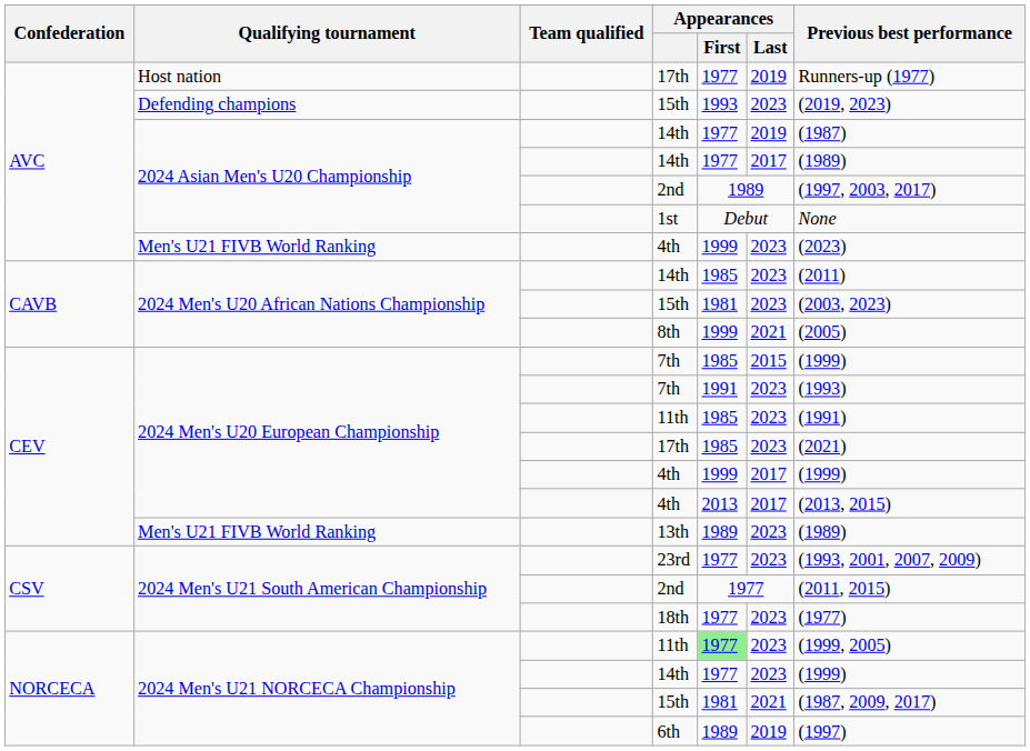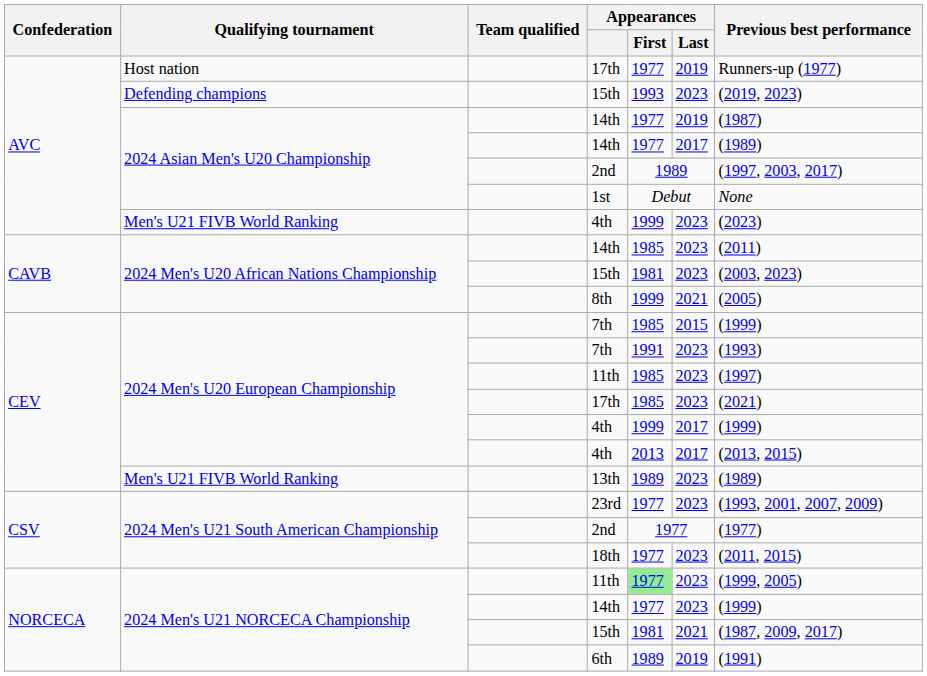 <table class="wikitable" width=910>
 <tr>
 <th rowspan=2>Confederation</th>
 <th rowspan=2>Qualifying tournament</th>
 <th rowspan=2>Team qualified</th>
 <th colspan=3 data-sort-type="number">Appearances</th>
 <th rowspan=2>Previous best performance</th>
 </tr>
 <tr>
 <th></th>
 <th>First</th>
 <th>Last</th>
 </tr>
 <tr>
 <td rowspan=7><a href='#'>AVC</a><br></td>
 <td>Host nation</td>
 <td></td>
 <td>17th</td>
 <td><a href='#'>1977</a></td>
 <td><a href='#'>2019</a></td>
 <td>Runners-up (<a href='#'>1977</a>)</td>
 </tr>
 <tr>
 <td><a href='#'>Defending champions</a></td>
 <td></td>
 <td>15th</td>
 <td><a href='#'>1993</a></td>
 <td><a href='#'>2023</a></td>
 <td> (<a href='#'>2019</a>, <a href='#'>2023</a>)</td>
 </tr>
 <tr>
 <td rowspan=4><a href='#'>2024 Asian Men's U20 Championship</a><br></td>
 <td></td>
 <td>14th</td>
 <td><a href='#'>1977</a></td>
 <td><a href='#'>2019</a></td>
 <td> (<a href='#'>1987</a>)</td>
 </tr>
 <tr>
 <td></td>
 <td>14th</td>
 <td><a href='#'>1977</a></td>
 <td><a href='#'>2017</a></td>
 <td> (<a href='#'>1989</a>)</td>
 </tr>
 <tr>
 <td></td>
 <td>2nd</td>
 <td align="center" colspan=2><a href='#'>1989</a></td>
 <td> (<a href='#'>1997</a>, <a href='#'>2003</a>, <a href='#'>2017</a>)</td>
 </tr>
 <tr>
 <td></td>
 <td>1st</td>
 <td colspan=2 align=center><em>Debut</em></td>
 <td><em>None</em></td>
 </tr>
 <tr>
 <td><a href='#'>Men's U21 FIVB World Ranking</a></td>
 <td></td>
 <td>4th</td>
 <td><a href='#'>1999</a></td>
 <td><a href='#'>2023</a></td>
 <td> (<a href='#'>2023</a>)</td>
 </tr>
 <tr>
 <td rowspan=3><a href='#'>CAVB</a><br></td>
 <td rowspan=3><a href='#'>2024 Men's U20 African Nations Championship</a><br></td>
 <td></td>
 <td>14th</td>
 <td><a href='#'>1985</a></td>
 <td><a href='#'>2023</a></td>
 <td> (<a href='#'>2011</a>)</td>
 </tr>
 <tr>
 <td></td>
 <td>15th</td>
 <td><a href='#'>1981</a></td>
 <td><a href='#'>2023</a></td>
 <td> (<a href='#'>2003</a>, <a href='#'>2023</a>)</td>
 </tr>
 <tr>
 <td></td>
 <td>8th</td>
 <td><a href='#'>1999</a></td>
 <td><a href='#'>2021</a></td>
 <td> (<a href='#'>2005</a>)</td>
 </tr>
 <tr>
 <td rowspan=7><a href='#'>CEV</a><br></td>
 <td rowspan=6><a href='#'>2024 Men's U20 European Championship</a><br></td>
 <td></td>
 <td>7th</td>
 <td><a href='#'>1985</a></td>
 <td><a href='#'>2015</a></td>
 <td> (<a href='#'>1999</a>)</td>
 </tr>
 <tr>
 <td></td>
 <td>7th</td>
 <td><a href='#'>1991</a></td>
 <td><a href='#'>2023</a></td>
 <td> (<a href='#'>1993</a>)</td>
 </tr>
 <tr>
 <td></td>
 <td>11th</td>
 <td><a href='#'>1985</a></td>
 <td><a href='#'>2023</a></td>
-<td> (<a href='#'>1991</a>)</td>
+<td> (<a href='#'>1997</a>)</td>
 </tr>
 <tr>
 <td></td>
 <td>17th</td>
 <td><a href='#'>1985</a></td>
 <td><a href='#'>2023</a></td>
 <td> (<a href='#'>2021</a>)</td>
 </tr>
 <tr>
 <td></td>
 <td>4th</td>
 <td><a href='#'>1999</a></td>
 <td><a href='#'>2017</a></td>
 <td> (<a href='#'>1999</a>)</td>
 </tr>
 <tr>
 <td></td>
 <td>4th</td>
 <td><a href='#'>2013</a></td>
 <td><a href='#'>2017</a></td>
 <td> (<a href='#'>2013</a>, <a href='#'>2015</a>)</td>
 </tr>
 <tr>
 <td><a href='#'>Men's U21 FIVB World Ranking</a></td>
 <td></td>
 <td>13th</td>
 <td><a href='#'>1989</a></td>
 <td><a href='#'>2023</a></td>
 <td> (<a href='#'>1989</a>)</td>
 </tr>
 <tr>
 <td rowspan=3><a href='#'>CSV</a><br></td>
 <td rowspan=3><a href='#'>2024 Men's U21 South American Championship</a><br></td>
 <td></td>
 <td>23rd</td>
 <td><a href='#'>1977</a></td>
 <td><a href='#'>2023</a></td>
 <td> (<a href='#'>1993</a>, <a href='#'>2001</a>, <a href='#'>2007</a>, <a href='#'>2009</a>)</td>
 </tr>
 <tr>
 <td></td>
 <td>2nd</td>
 <td colspan=2 align=center><a href='#'>1977</a></td>
-<td> (<a href='#'>2011</a>, <a href='#'>2015</a>)</td>
+<td> (<a href='#'>1977</a>)</td>
 </tr>
 <tr>
 <td></td>
 <td>18th</td>
 <td><a href='#'>1977</a></td>
 <td><a href='#'>2023</a></td>
-<td> (<a href='#'>1977</a>)</td>
+<td> (<a href='#'>2011</a>, <a href='#'>2015</a>)</td>
 </tr>
 <tr>
 <td rowspan=4><a href='#'>NORCECA</a><br></td>
 <td rowspan=4><a href='#'>2024 Men's U21 NORCECA Championship</a><br></td>
 <td></td>
 <td>11th</td>
 <td style="background: lightgreen;"><a href='#'>1977</a></td>
 <td><a href='#'>2023</a></td>
 <td> (<a href='#'>1999</a>, <a href='#'>2005</a>)</td>
 </tr>
 <tr>
 <td></td>
 <td>14th</td>
 <td><a href='#'>1977</a></td>
 <td><a href='#'>2023</a></td>
 <td> (<a href='#'>1999</a>)</td>
 </tr>
 <tr>
 <td></td>
 <td>15th</td>
 <td><a href='#'>1981</a></td>
 <td><a href='#'>2021</a></td>
 <td> (<a href='#'>1987</a>, <a href='#'>2009</a>, <a href='#'>2017</a>)</td>
 </tr>
 <tr>
 <td></td>
 <td>6th</td>
 <td><a href='#'>1989</a></td>
 <td><a href='#'>2019</a></td>
-<td> (<a href='#'>1997</a>)</td>
+<td> (<a href='#'>1991</a>)</td>
 </tr>
 </table>
